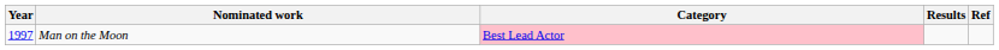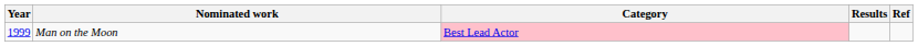 <table class="wikitable">
 <tr>
 <th scope="col" style="width:1em;">Year</th>
 <th scope="col" style="width:35em;">Nominated work</th>
 <th scope="col" style="width:35em;">Category</th>
 <th scope="col" style="width:1em;">Results</th>
 <th scope="col" style="width:1em;">Ref</th>
 </tr>
 <tr>
-<td><a href='#'>1997</a></td>
+<td><a href='#'>1999</a></td>
 <td><em>Man on the Moon</em></td>
 <td style="background: pink;"><a href='#'>Best Lead Actor</a></td>
 <td></td>
 <td></td>
 </tr>
 </table>
